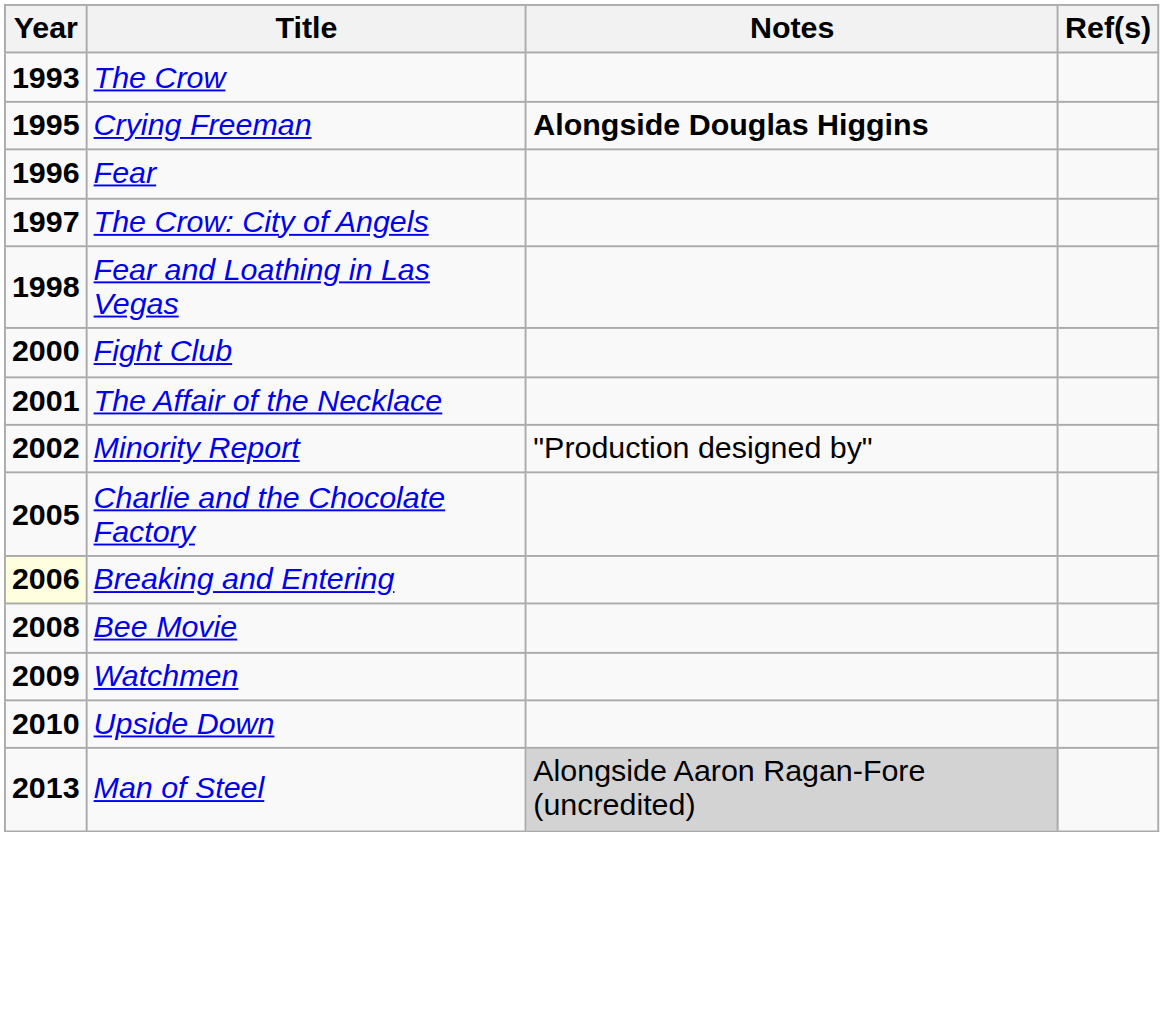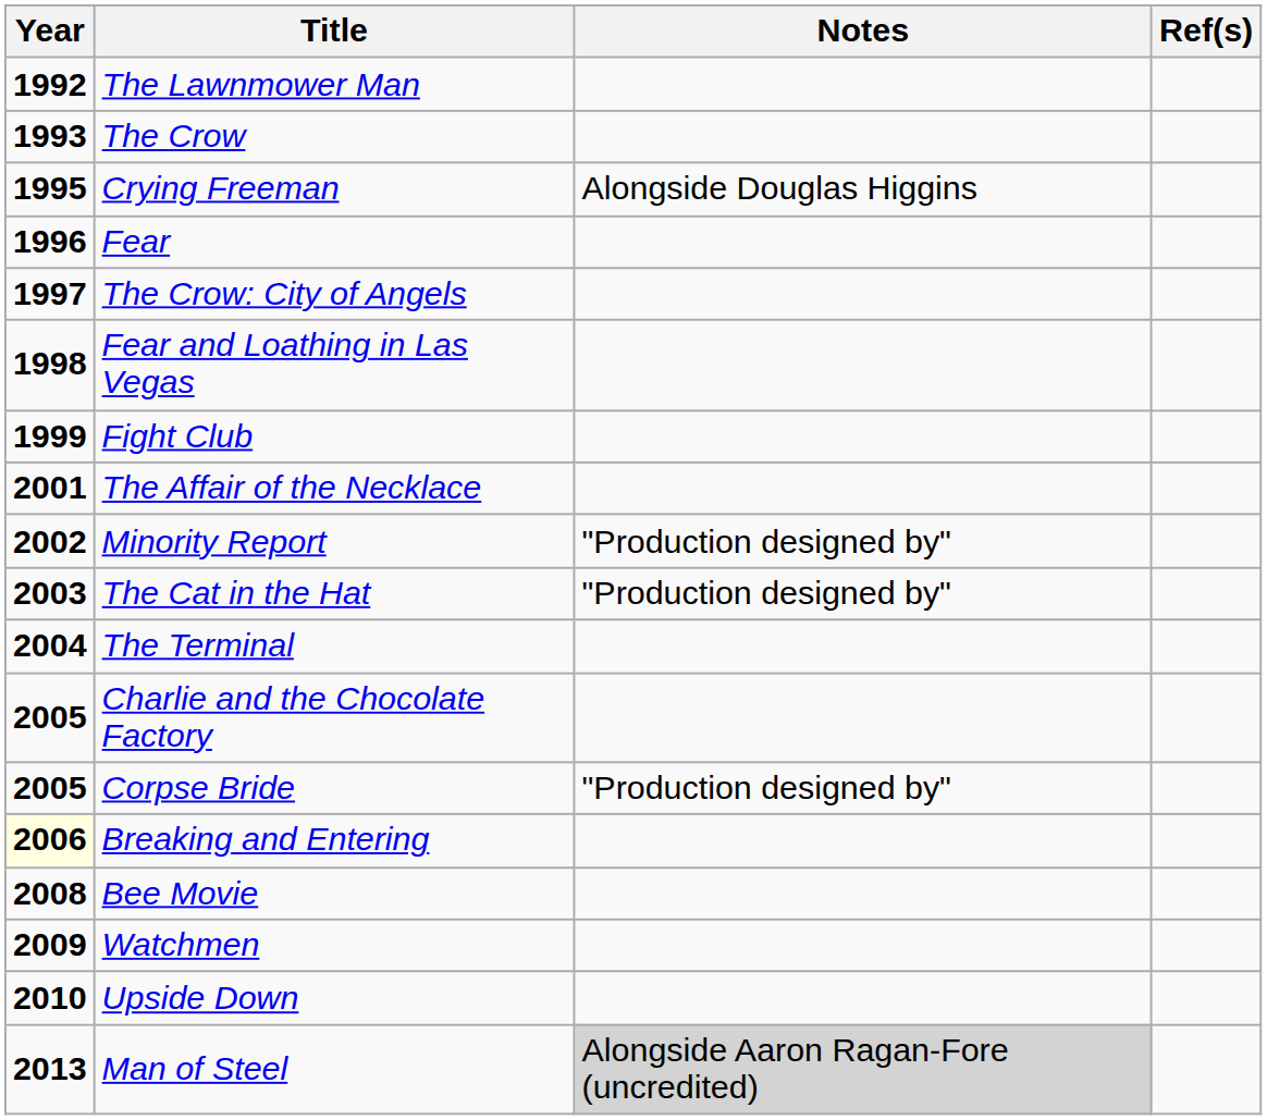 <table class="wikitable">
 <tr>
 <th>Year</th>
 <th>Title</th>
 <th>Notes</th>
 <th>Ref(s)</th>
+</tr>
+<tr>
+<td><strong>1992</strong></td>
+<td><em><a href='#'>The Lawnmower Man</a></em></td>
+<td></td>
+<td></td>
 </tr>
 <tr>
 <td><strong>1993</strong></td>
 <td><em><a href='#'>The Crow</a></em></td>
 <td></td>
 <td></td>
 </tr>
 <tr>
 <td><strong>1995</strong></td>
 <td><em><a href='#'>Crying Freeman</a></em></td>
-<td><strong>Alongside Douglas Higgins</strong></td>
+<td>Alongside Douglas Higgins</td>
 <td></td>
 </tr>
 <tr>
 <td><strong>1996</strong></td>
 <td><em><a href='#'>Fear</a></em></td>
 <td></td>
 <td></td>
 </tr>
 <tr>
 <td><strong>1997</strong></td>
 <td><em><a href='#'>The Crow: City of Angels</a></em></td>
 <td></td>
 <td></td>
 </tr>
 <tr>
 <td><strong>1998</strong></td>
 <td><em><a href='#'>Fear and Loathing in Las Vegas</a></em></td>
 <td></td>
 <td></td>
 </tr>
 <tr>
-<td><strong>2000</strong></td>
+<td><strong>1999</strong></td>
 <td><em><a href='#'>Fight Club</a></em></td>
 <td></td>
 <td></td>
 </tr>
 <tr>
 <td><strong>2001</strong></td>
 <td><em><a href='#'>The Affair of the Necklace</a></em></td>
 <td></td>
 <td></td>
 </tr>
 <tr>
 <td><strong>2002</strong></td>
 <td><em><a href='#'>Minority Report</a></em></td>
 <td>"Production designed by"</td>
 <td></td>
 </tr>
 <tr>
+<td><strong>2003</strong></td>
+<td><em><a href='#'>The Cat in the Hat</a></em></td>
+<td>"Production designed by"</td>
+<td></td>
+</tr>
+<tr>
+<td><strong>2004</strong></td>
+<td><em><a href='#'>The Terminal</a></em></td>
+<td></td>
+<td></td>
+</tr>
+<tr>
 <td><strong>2005</strong></td>
 <td><em><a href='#'>Charlie and the Chocolate Factory</a></em></td>
 <td></td>
+<td></td>
+</tr>
+<tr>
+<td><strong>2005</strong></td>
+<td><em><a href='#'>Corpse Bride</a></em></td>
+<td>"Production designed by"</td>
 <td></td>
 </tr>
 <tr>
 <td style="background: lightyellow;"><strong>2006</strong></td>
 <td><em><a href='#'>Breaking and Entering</a></em></td>
 <td></td>
 <td></td>
 </tr>
 <tr>
 <td><strong>2008</strong></td>
 <td><em><a href='#'>Bee Movie</a></em></td>
 <td></td>
 <td></td>
 </tr>
 <tr>
 <td><strong>2009</strong></td>
 <td><em><a href='#'>Watchmen</a></em></td>
 <td></td>
 <td></td>
 </tr>
 <tr>
 <td><strong>2010</strong></td>
 <td><em><a href='#'>Upside Down</a></em></td>
 <td></td>
 <td></td>
 </tr>
 <tr>
 <td><strong>2013</strong></td>
 <td><em><a href='#'>Man of Steel</a></em></td>
 <td style="background: lightgrey;">Alongside Aaron Ragan-Fore (uncredited)</td>
 <td></td>
 </tr>
 </table>
